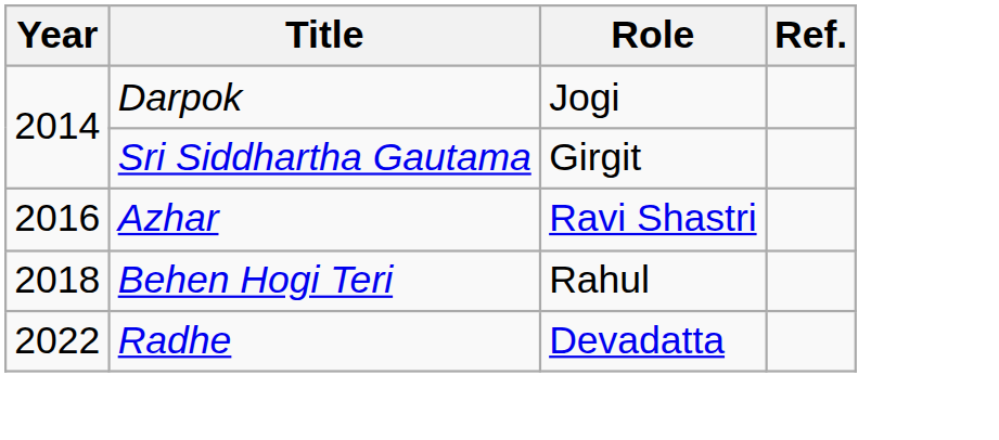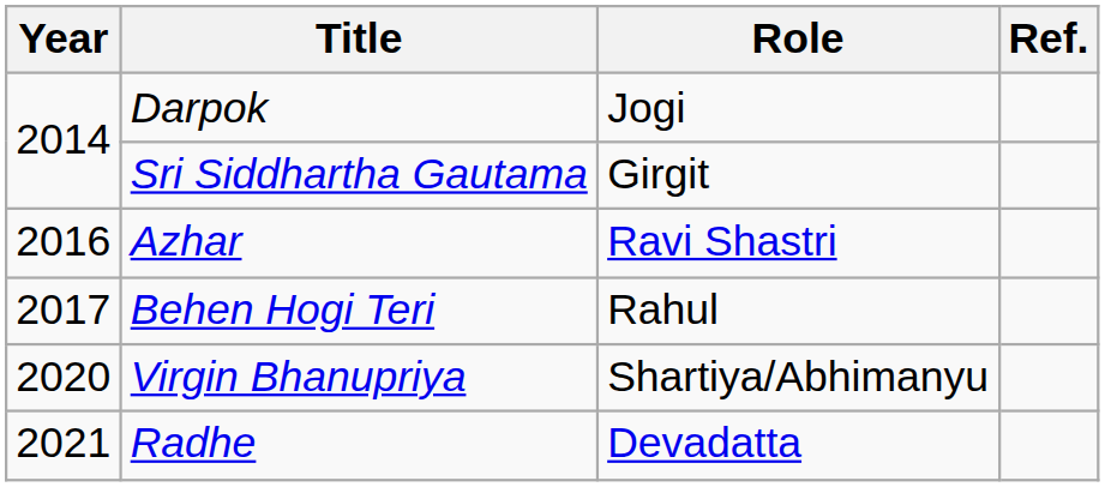 <table class="wikitable">
 <tr>
 <th>Year</th>
 <th>Title</th>
 <th>Role</th>
 <th>Ref.</th>
 </tr>
 <tr>
 <td rowspan="2">2014</td>
 <td><em>Darpok</em></td>
 <td>Jogi</td>
 <td style="text-align: center;"></td>
 </tr>
 <tr>
 <td><em><a href='#'>Sri Siddhartha Gautama</a></em></td>
 <td>Girgit</td>
 <td style="text-align: center;"></td>
 </tr>
 <tr>
 <td>2016</td>
 <td><em><a href='#'>Azhar</a></em></td>
 <td><a href='#'>Ravi Shastri</a></td>
 <td style="text-align: center;"></td>
 </tr>
 <tr>
-<td>2018</td>
+<td>2017</td>
 <td><em><a href='#'>Behen Hogi Teri</a></em></td>
 <td>Rahul</td>
 <td style="text-align: center;"></td>
 </tr>
 <tr>
-<td>2022</td>
+<td>2020</td>
+<td><em><a href='#'>Virgin Bhanupriya</a></em></td>
+<td>Shartiya/Abhimanyu</td>
+<td style="text-align: center;"></td>
+</tr>
+<tr>
+<td>2021</td>
 <td><em><a href='#'>Radhe</a></em></td>
 <td><a href='#'>Devadatta</a></td>
 <td style="text-align: center;"></td>
 </tr>
 </table>
